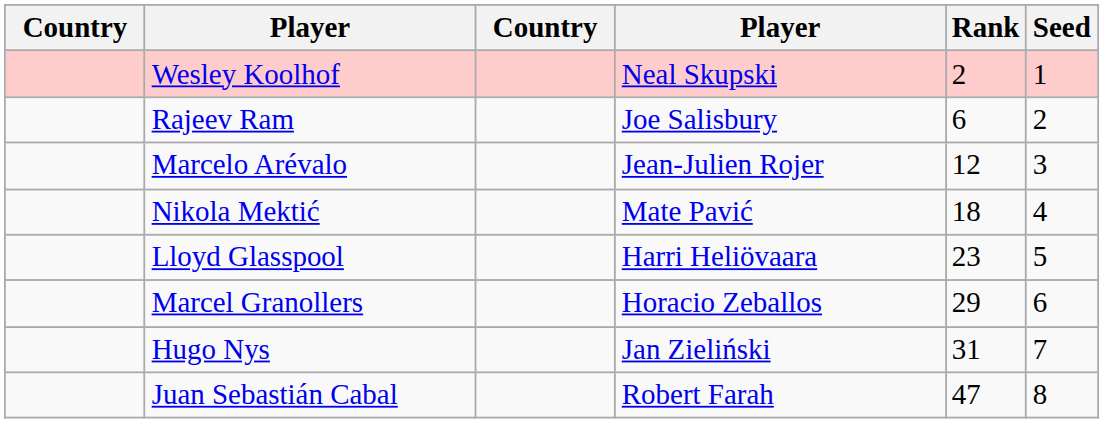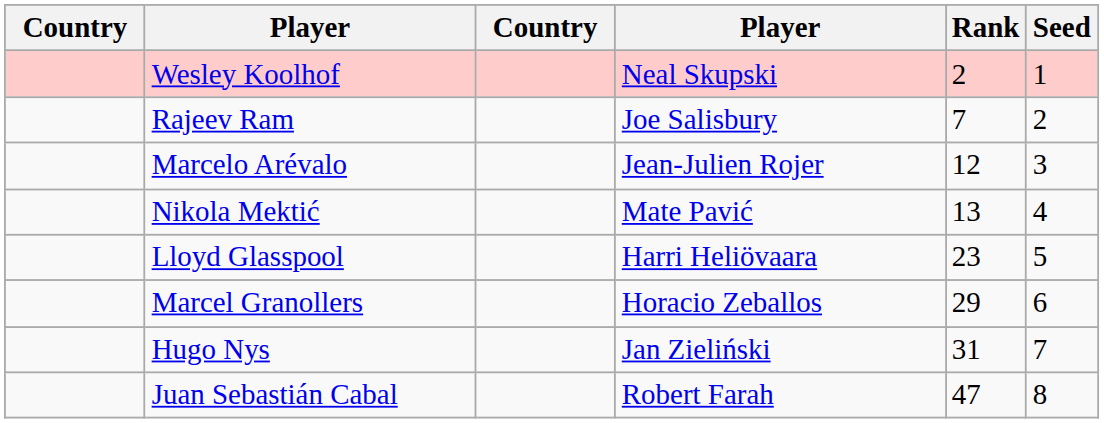 <table class="sortable wikitable">
 <tr>
 <th width="70">Country</th>
 <th width="175">Player</th>
 <th width="70">Country</th>
 <th width="175">Player</th>
 <th>Rank</th>
 <th>Seed</th>
 </tr>
 <tr bgcolor=#fcc>
 <td></td>
 <td><a href='#'>Wesley Koolhof</a></td>
 <td></td>
 <td><a href='#'>Neal Skupski</a></td>
 <td>2</td>
 <td>1</td>
 </tr>
 <tr>
 <td></td>
 <td><a href='#'>Rajeev Ram</a></td>
 <td></td>
 <td><a href='#'>Joe Salisbury</a></td>
-<td>6</td>
+<td>7</td>
 <td>2</td>
 </tr>
 <tr>
 <td></td>
 <td><a href='#'>Marcelo Arévalo</a></td>
 <td></td>
 <td><a href='#'>Jean-Julien Rojer</a></td>
 <td>12</td>
 <td>3</td>
 </tr>
 <tr>
 <td></td>
 <td><a href='#'>Nikola Mektić</a></td>
 <td></td>
 <td><a href='#'>Mate Pavić</a></td>
-<td>18</td>
+<td>13</td>
 <td>4</td>
 </tr>
 <tr>
 <td></td>
 <td><a href='#'>Lloyd Glasspool</a></td>
 <td></td>
 <td><a href='#'>Harri Heliövaara</a></td>
 <td>23</td>
 <td>5</td>
 </tr>
 <tr>
 <td></td>
 <td><a href='#'>Marcel Granollers</a></td>
 <td></td>
 <td><a href='#'>Horacio Zeballos</a></td>
 <td>29</td>
 <td>6</td>
 </tr>
 <tr>
 <td></td>
 <td><a href='#'>Hugo Nys</a></td>
 <td></td>
 <td><a href='#'>Jan Zieliński</a></td>
 <td>31</td>
 <td>7</td>
 </tr>
 <tr>
 <td></td>
 <td><a href='#'>Juan Sebastián Cabal</a></td>
 <td></td>
 <td><a href='#'>Robert Farah</a></td>
 <td>47</td>
 <td>8</td>
 </tr>
 </table>
